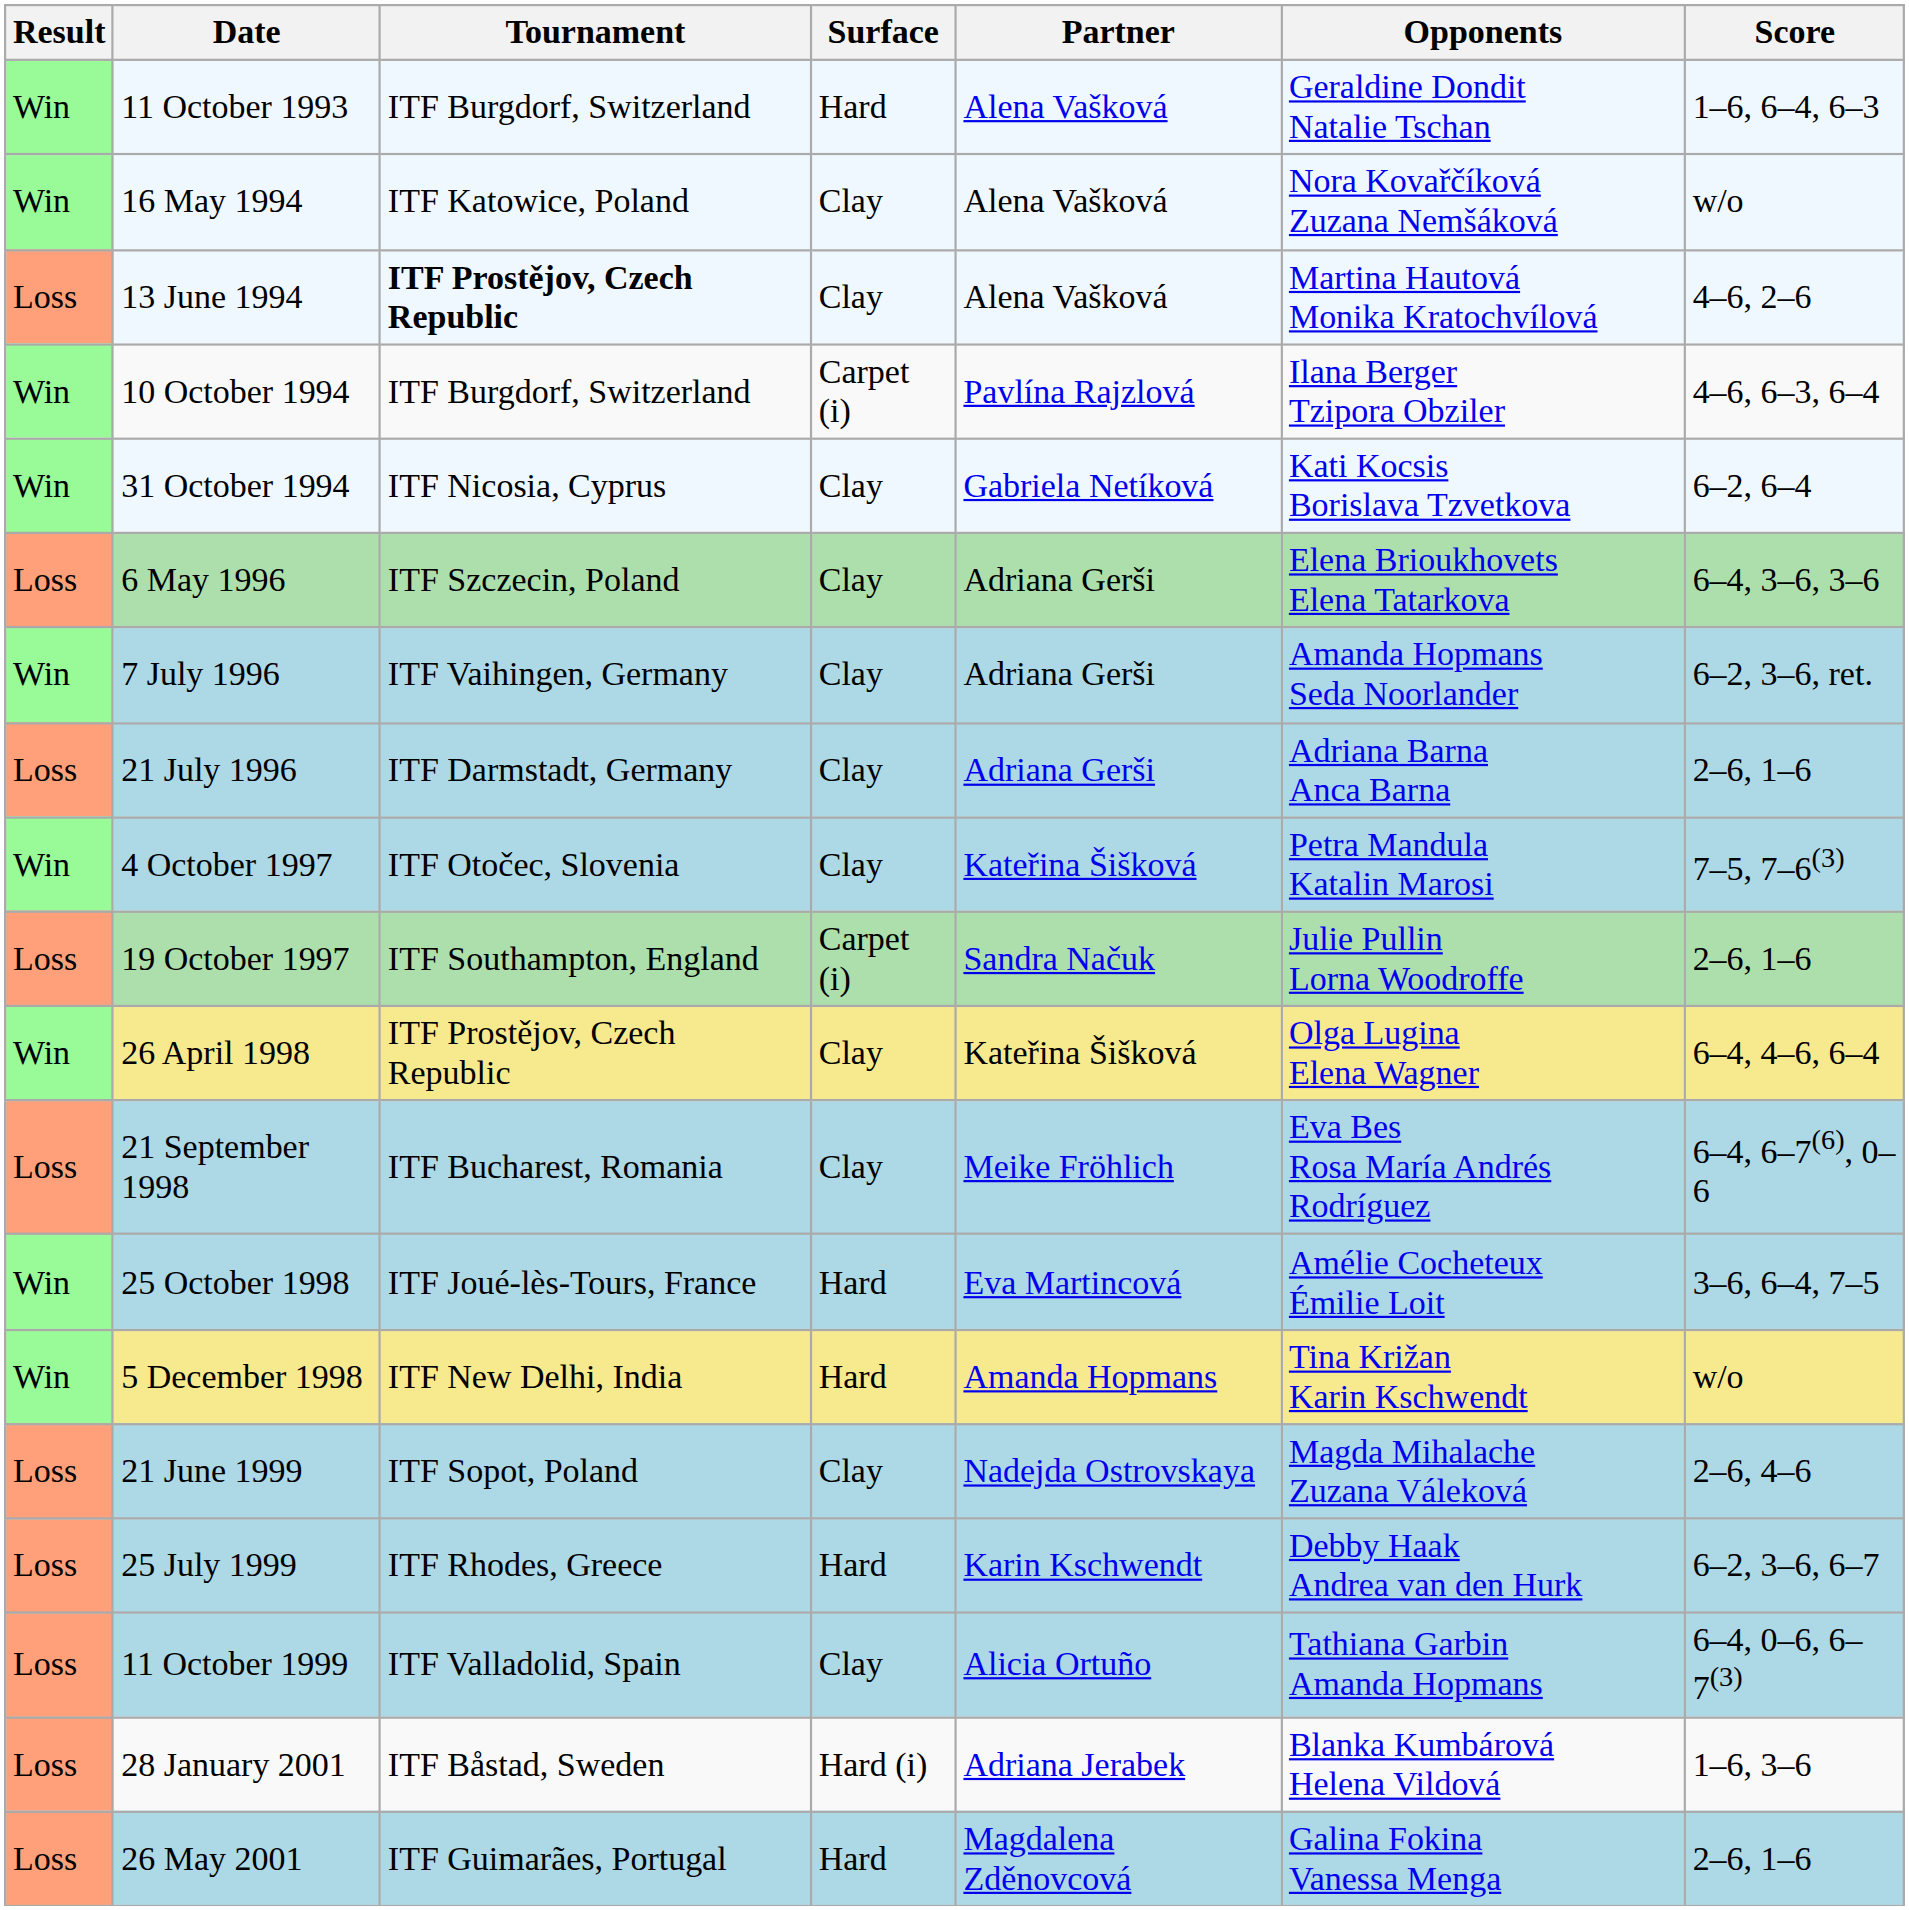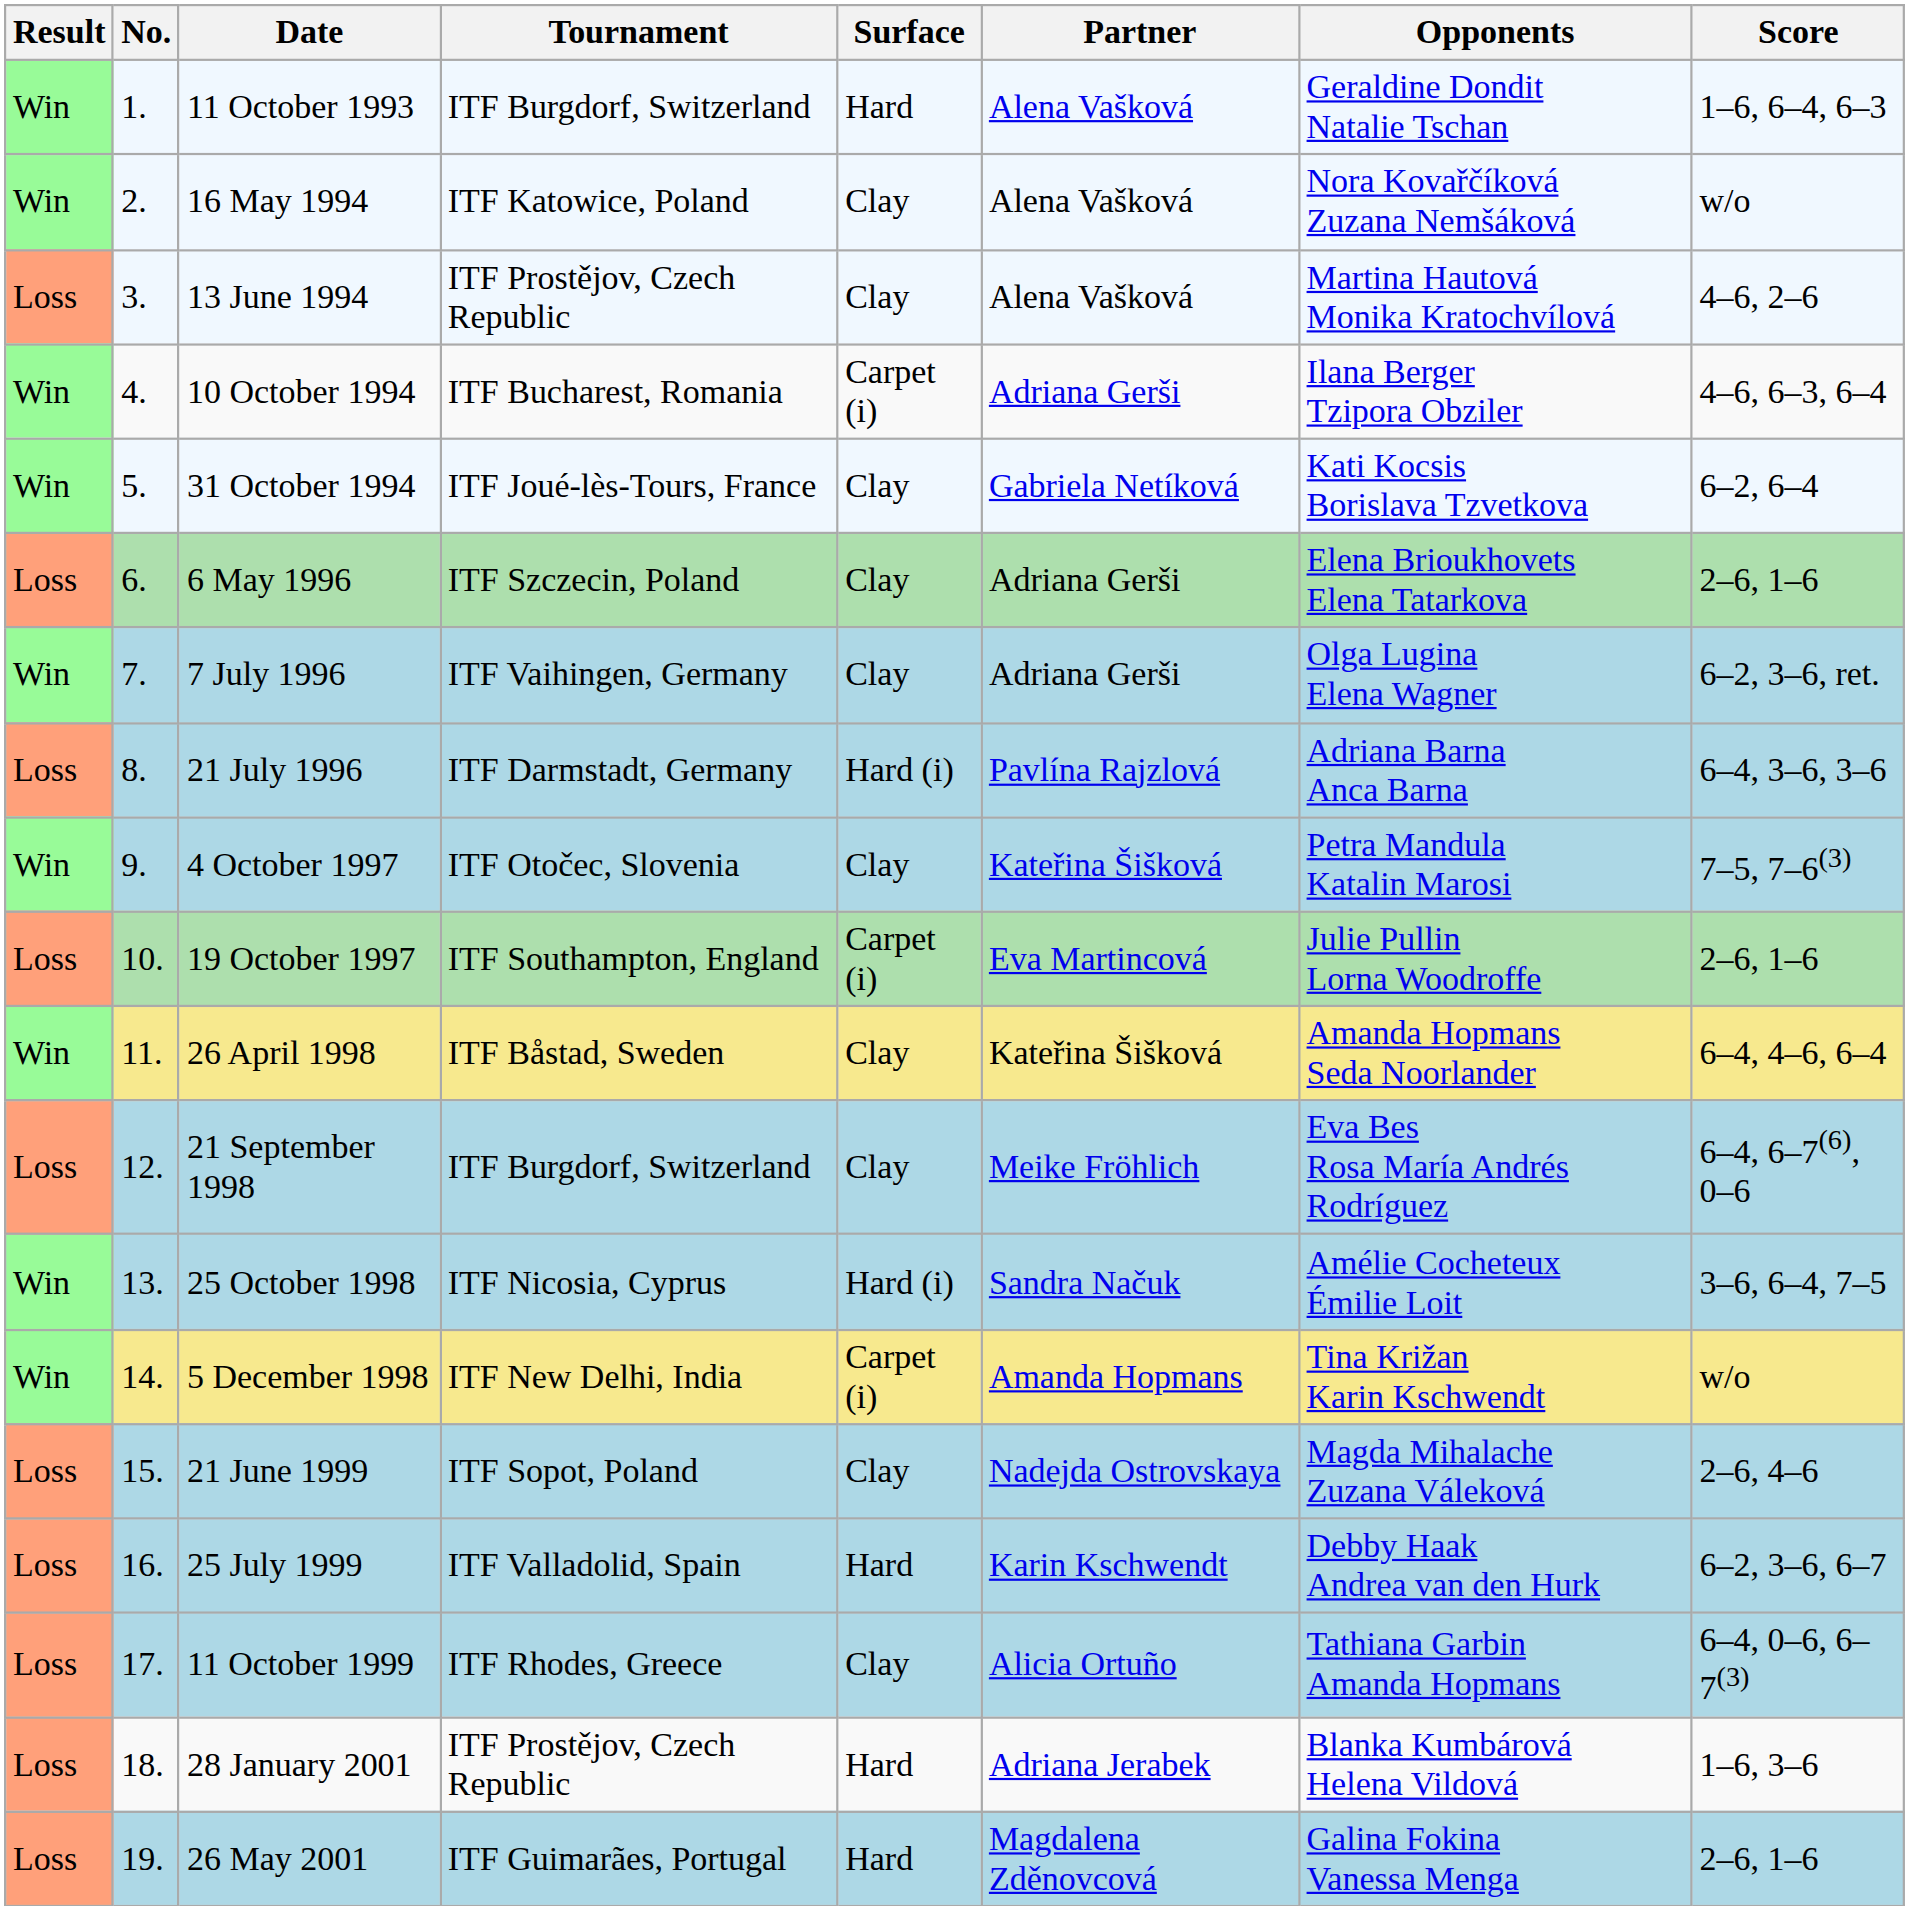 <table class="sortable wikitable" style=font-size:97%>
 <tr>
 <th>Result</th>
+<th>No.</th>
 <th>Date</th>
 <th>Tournament</th>
 <th>Surface</th>
 <th>Partner</th>
 <th>Opponents</th>
 <th class="unsortable">Score</th>
 </tr>
 <tr style="background:#f0f8ff;">
 <td style="background:#98fb98;">Win</td>
+<td>1.</td>
 <td>11 October 1993</td>
 <td>ITF Burgdorf, Switzerland</td>
 <td>Hard</td>
 <td> <a href='#'>Alena Vašková</a></td>
 <td> <a href='#'>Geraldine Dondit</a> <br>  <a href='#'>Natalie Tschan</a></td>
 <td>1–6, 6–4, 6–3</td>
 </tr>
 <tr style="background:#f0f8ff;">
 <td style="background:#98fb98;">Win</td>
+<td>2.</td>
 <td>16 May 1994</td>
 <td>ITF Katowice, Poland</td>
 <td>Clay</td>
 <td> Alena Vašková</td>
 <td> <a href='#'>Nora Kovařčíková</a> <br>  <a href='#'>Zuzana Nemšáková</a></td>
 <td>w/o</td>
 </tr>
 <tr style="background:#f0f8ff;">
 <td style="background:#ffa07a;">Loss</td>
+<td>3.</td>
 <td>13 June 1994</td>
-<td><strong>ITF Prostějov, Czech Republic</strong></td>
+<td>ITF Prostějov, Czech Republic</td>
 <td>Clay</td>
 <td> Alena Vašková</td>
 <td> <a href='#'>Martina Hautová</a> <br>  <a href='#'>Monika Kratochvílová</a></td>
 <td>4–6, 2–6</td>
 </tr>
 <tr>
 <td style="background:#98fb98;">Win</td>
+<td>4.</td>
 <td>10 October 1994</td>
-<td>ITF Burgdorf, Switzerland</td>
+<td>ITF Bucharest, Romania</td>
 <td>Carpet (i)</td>
-<td> <a href='#'>Pavlína Rajzlová</a></td>
+<td> <a href='#'>Adriana Gerši</a></td>
 <td> <a href='#'>Ilana Berger</a> <br>  <a href='#'>Tzipora Obziler</a></td>
 <td>4–6, 6–3, 6–4</td>
 </tr>
 <tr bgcolor="#f0f8ff">
 <td style="background:#98fb98;">Win</td>
+<td>5.</td>
 <td>31 October 1994</td>
-<td>ITF Nicosia, Cyprus</td>
+<td>ITF Joué-lès-Tours, France</td>
 <td>Clay</td>
 <td> <a href='#'>Gabriela Netíková</a></td>
 <td> <a href='#'>Kati Kocsis</a> <br>  <a href='#'>Borislava Tzvetkova</a></td>
 <td>6–2, 6–4</td>
 </tr>
 <tr style="background:#addfad;">
 <td style="background:#ffa07a;">Loss</td>
+<td>6.</td>
 <td>6 May 1996</td>
 <td>ITF Szczecin, Poland</td>
 <td>Clay</td>
 <td> Adriana Gerši</td>
 <td> <a href='#'>Elena Brioukhovets</a> <br>  <a href='#'>Elena Tatarkova</a></td>
+<td>2–6, 1–6</td>
+</tr>
+<tr style="background:lightblue;">
+<td style="background:#98fb98;">Win</td>
+<td>7.</td>
+<td>7 July 1996</td>
+<td>ITF Vaihingen, Germany</td>
+<td>Clay</td>
+<td> Adriana Gerši</td>
+<td> <a href='#'>Olga Lugina</a> <br>  <a href='#'>Elena Wagner</a></td>
+<td>6–2, 3–6, ret.</td>
+</tr>
+<tr bgcolor="lightblue">
+<td style="background:#ffa07a;">Loss</td>
+<td>8.</td>
+<td>21 July 1996</td>
+<td>ITF Darmstadt, Germany</td>
+<td>Hard (i)</td>
+<td> <a href='#'>Pavlína Rajzlová</a></td>
+<td> <a href='#'>Adriana Barna</a> <br>  <a href='#'>Anca Barna</a></td>
 <td>6–4, 3–6, 3–6</td>
 </tr>
 <tr style="background:lightblue;">
 <td style="background:#98fb98;">Win</td>
-<td>7 July 1996</td>
-<td>ITF Vaihingen, Germany</td>
-<td>Clay</td>
-<td> Adriana Gerši</td>
-<td> <a href='#'>Amanda Hopmans</a> <br>  <a href='#'>Seda Noorlander</a></td>
-<td>6–2, 3–6, ret.</td>
-</tr>
-<tr bgcolor="lightblue">
-<td style="background:#ffa07a;">Loss</td>
-<td>21 July 1996</td>
-<td>ITF Darmstadt, Germany</td>
-<td>Clay</td>
-<td> <a href='#'>Adriana Gerši</a></td>
-<td> <a href='#'>Adriana Barna</a> <br>  <a href='#'>Anca Barna</a></td>
-<td>2–6, 1–6</td>
-</tr>
-<tr style="background:lightblue;">
-<td style="background:#98fb98;">Win</td>
+<td>9.</td>
 <td>4 October 1997</td>
 <td>ITF Otočec, Slovenia</td>
 <td>Clay</td>
 <td> <a href='#'>Kateřina Šišková</a></td>
 <td> <a href='#'>Petra Mandula</a> <br>  <a href='#'>Katalin Marosi</a></td>
 <td>7–5, 7–6<sup>(3)</sup></td>
 </tr>
 <tr style="background:#addfad;">
 <td style="background:#ffa07a;">Loss</td>
+<td>10.</td>
 <td>19 October 1997</td>
 <td>ITF Southampton, England</td>
 <td>Carpet (i)</td>
-<td> <a href='#'>Sandra Načuk</a></td>
+<td> <a href='#'>Eva Martincová</a></td>
 <td> <a href='#'>Julie Pullin</a> <br>  <a href='#'>Lorna Woodroffe</a></td>
 <td>2–6, 1–6</td>
 </tr>
 <tr style="background:#f7e98e;">
 <td style="background:#98fb98;">Win</td>
+<td>11.</td>
 <td>26 April 1998</td>
-<td>ITF Prostějov, Czech Republic</td>
+<td>ITF Båstad, Sweden</td>
 <td>Clay</td>
 <td> Kateřina Šišková</td>
-<td> <a href='#'>Olga Lugina</a> <br>  <a href='#'>Elena Wagner</a></td>
+<td> <a href='#'>Amanda Hopmans</a> <br>  <a href='#'>Seda Noorlander</a></td>
 <td>6–4, 4–6, 6–4</td>
 </tr>
 <tr style="background:lightblue;">
 <td style="background:#ffa07a;">Loss</td>
+<td>12.</td>
 <td>21 September 1998</td>
-<td>ITF Bucharest, Romania</td>
+<td>ITF Burgdorf, Switzerland</td>
 <td>Clay</td>
 <td> <a href='#'>Meike Fröhlich</a></td>
 <td> <a href='#'>Eva Bes</a> <br>  <a href='#'>Rosa María Andrés Rodríguez</a></td>
 <td>6–4, 6–7<sup>(6)</sup>, 0–6</td>
 </tr>
 <tr style="background:lightblue;">
 <td style="background:#98fb98;">Win</td>
+<td>13.</td>
 <td>25 October 1998</td>
-<td>ITF Joué-lès-Tours, France</td>
-<td>Hard</td>
-<td> <a href='#'>Eva Martincová</a></td>
+<td>ITF Nicosia, Cyprus</td>
+<td>Hard (i)</td>
+<td> <a href='#'>Sandra Načuk</a></td>
 <td> <a href='#'>Amélie Cocheteux</a> <br>  <a href='#'>Émilie Loit</a></td>
 <td>3–6, 6–4, 7–5</td>
 </tr>
 <tr style="background:#f7e98e;">
 <td style="background:#98fb98;">Win</td>
+<td>14.</td>
 <td>5 December 1998</td>
 <td>ITF New Delhi, India</td>
-<td>Hard</td>
+<td>Carpet (i)</td>
 <td> <a href='#'>Amanda Hopmans</a></td>
 <td> <a href='#'>Tina Križan</a> <br>  <a href='#'>Karin Kschwendt</a></td>
 <td>w/o</td>
 </tr>
 <tr style="background:lightblue;">
 <td style="background:#ffa07a;">Loss</td>
+<td>15.</td>
 <td>21 June 1999</td>
 <td>ITF Sopot, Poland</td>
 <td>Clay</td>
 <td> <a href='#'>Nadejda Ostrovskaya</a></td>
 <td> <a href='#'>Magda Mihalache</a> <br>  <a href='#'>Zuzana Váleková</a></td>
 <td>2–6, 4–6</td>
 </tr>
 <tr style="background:lightblue;">
 <td style="background:#ffa07a;">Loss</td>
+<td>16.</td>
 <td>25 July 1999</td>
-<td>ITF Rhodes, Greece</td>
+<td>ITF Valladolid, Spain</td>
 <td>Hard</td>
 <td> <a href='#'>Karin Kschwendt</a></td>
 <td> <a href='#'>Debby Haak</a> <br>  <a href='#'>Andrea van den Hurk</a></td>
 <td>6–2, 3–6, 6–7</td>
 </tr>
 <tr style="background:lightblue;">
 <td style="background:#ffa07a;">Loss</td>
+<td>17.</td>
 <td>11 October 1999</td>
-<td>ITF Valladolid, Spain</td>
+<td>ITF Rhodes, Greece</td>
 <td>Clay</td>
 <td> <a href='#'>Alicia Ortuño</a></td>
 <td> <a href='#'>Tathiana Garbin</a> <br>  <a href='#'>Amanda Hopmans</a></td>
 <td>6–4, 0–6, 6–7<sup>(3)</sup></td>
 </tr>
 <tr>
 <td style="background:#ffa07a;">Loss</td>
+<td>18.</td>
 <td>28 January 2001</td>
-<td>ITF Båstad, Sweden</td>
-<td>Hard (i)</td>
+<td>ITF Prostějov, Czech Republic</td>
+<td>Hard</td>
 <td> <a href='#'>Adriana Jerabek</a></td>
 <td> <a href='#'>Blanka Kumbárová</a> <br>  <a href='#'>Helena Vildová</a></td>
 <td>1–6, 3–6</td>
 </tr>
 <tr style="background:lightblue;">
 <td style="background:#ffa07a;">Loss</td>
+<td>19.</td>
 <td>26 May 2001</td>
 <td>ITF Guimarães, Portugal</td>
 <td>Hard</td>
 <td> <a href='#'>Magdalena Zděnovcová</a></td>
 <td> <a href='#'>Galina Fokina</a> <br>  <a href='#'>Vanessa Menga</a></td>
 <td>2–6, 1–6</td>
 </tr>
 </table>
